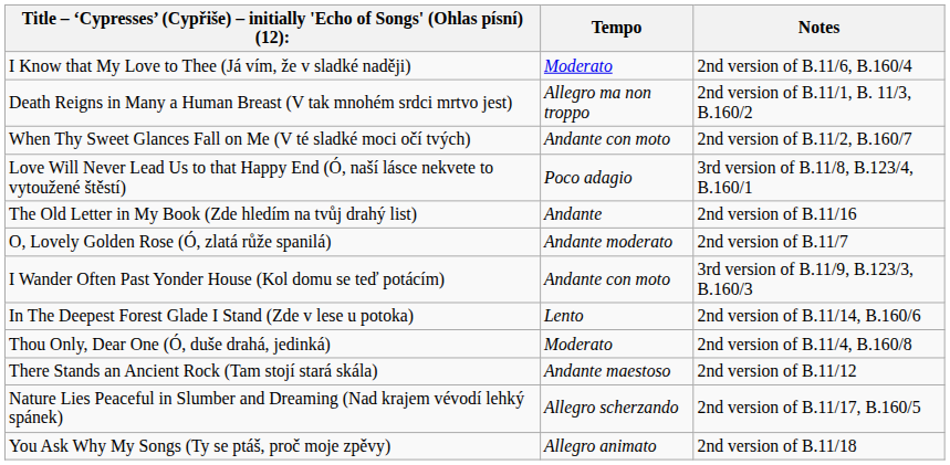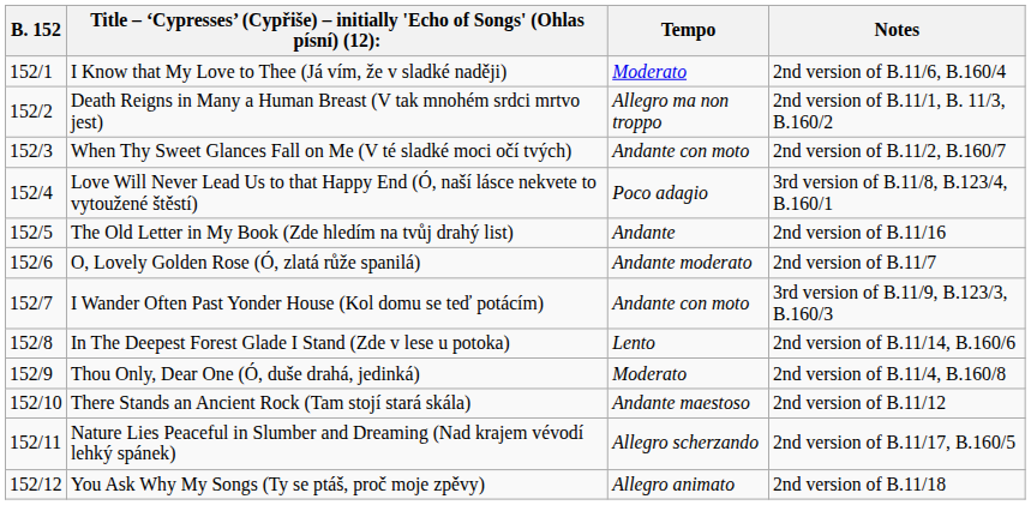 <table class="wikitable">
 <tr>
+<th>B. 152</th>
 <th>Title – ‘Cypresses’ (Cypřiše) – initially 'Echo of Songs' (Ohlas písní) (12):</th>
 <th>Tempo</th>
 <th>Notes</th>
 </tr>
 <tr>
+<td>152/1</td>
 <td>I Know that My Love to Thee (Já vím, že v sladké naději)</td>
 <td><em><a href='#'>Moderato</a></em></td>
 <td>2nd version of B.11/6, B.160/4</td>
 </tr>
 <tr>
+<td>152/2</td>
 <td>Death Reigns in Many a Human Breast (V tak mnohém srdci mrtvo jest)</td>
 <td><em>Allegro ma non troppo</em></td>
 <td>2nd version of B.11/1, B. 11/3, B.160/2</td>
 </tr>
 <tr>
+<td>152/3</td>
 <td>When Thy Sweet Glances Fall on Me (V té sladké moci očí tvých)</td>
 <td><em>Andante con moto</em></td>
 <td>2nd version of B.11/2, B.160/7</td>
 </tr>
 <tr>
+<td>152/4</td>
 <td>Love Will Never Lead Us to that Happy End (Ó, naší lásce nekvete to vytoužené štěstí)</td>
 <td><em>Poco adagio</em></td>
 <td>3rd version of B.11/8, B.123/4, B.160/1</td>
 </tr>
 <tr>
+<td>152/5</td>
 <td>The Old Letter in My Book (Zde hledím na tvůj drahý list)</td>
 <td><em>Andante</em></td>
 <td>2nd version of B.11/16</td>
 </tr>
 <tr>
+<td>152/6</td>
 <td>O, Lovely Golden Rose (Ó, zlatá růže spanilá)</td>
 <td><em>Andante moderato</em></td>
 <td>2nd version of B.11/7</td>
 </tr>
 <tr>
+<td>152/7</td>
 <td>I Wander Often Past Yonder House (Kol domu se teď potácím)</td>
 <td><em>Andante con moto</em></td>
 <td>3rd version of B.11/9, B.123/3, B.160/3</td>
 </tr>
 <tr>
+<td>152/8</td>
 <td>In The Deepest Forest Glade I Stand (Zde v lese u potoka)</td>
 <td><em>Lento</em></td>
 <td>2nd version of B.11/14, B.160/6</td>
 </tr>
 <tr>
+<td>152/9</td>
 <td>Thou Only, Dear One (Ó, duše drahá, jedinká)</td>
 <td><em>Moderato</em></td>
 <td>2nd version of B.11/4, B.160/8</td>
 </tr>
 <tr>
+<td>152/10</td>
 <td>There Stands an Ancient Rock (Tam stojí stará skála)</td>
 <td><em>Andante maestoso</em></td>
 <td>2nd version of B.11/12</td>
 </tr>
 <tr>
+<td>152/11</td>
 <td>Nature Lies Peaceful in Slumber and Dreaming (Nad krajem vévodí lehký spánek)</td>
 <td><em>Allegro scherzando</em></td>
 <td>2nd version of B.11/17, B.160/5</td>
 </tr>
 <tr>
+<td>152/12</td>
 <td>You Ask Why My Songs (Ty se ptáš, proč moje zpěvy)</td>
 <td><em>Allegro animato</em></td>
 <td>2nd version of B.11/18</td>
 </tr>
 </table>
